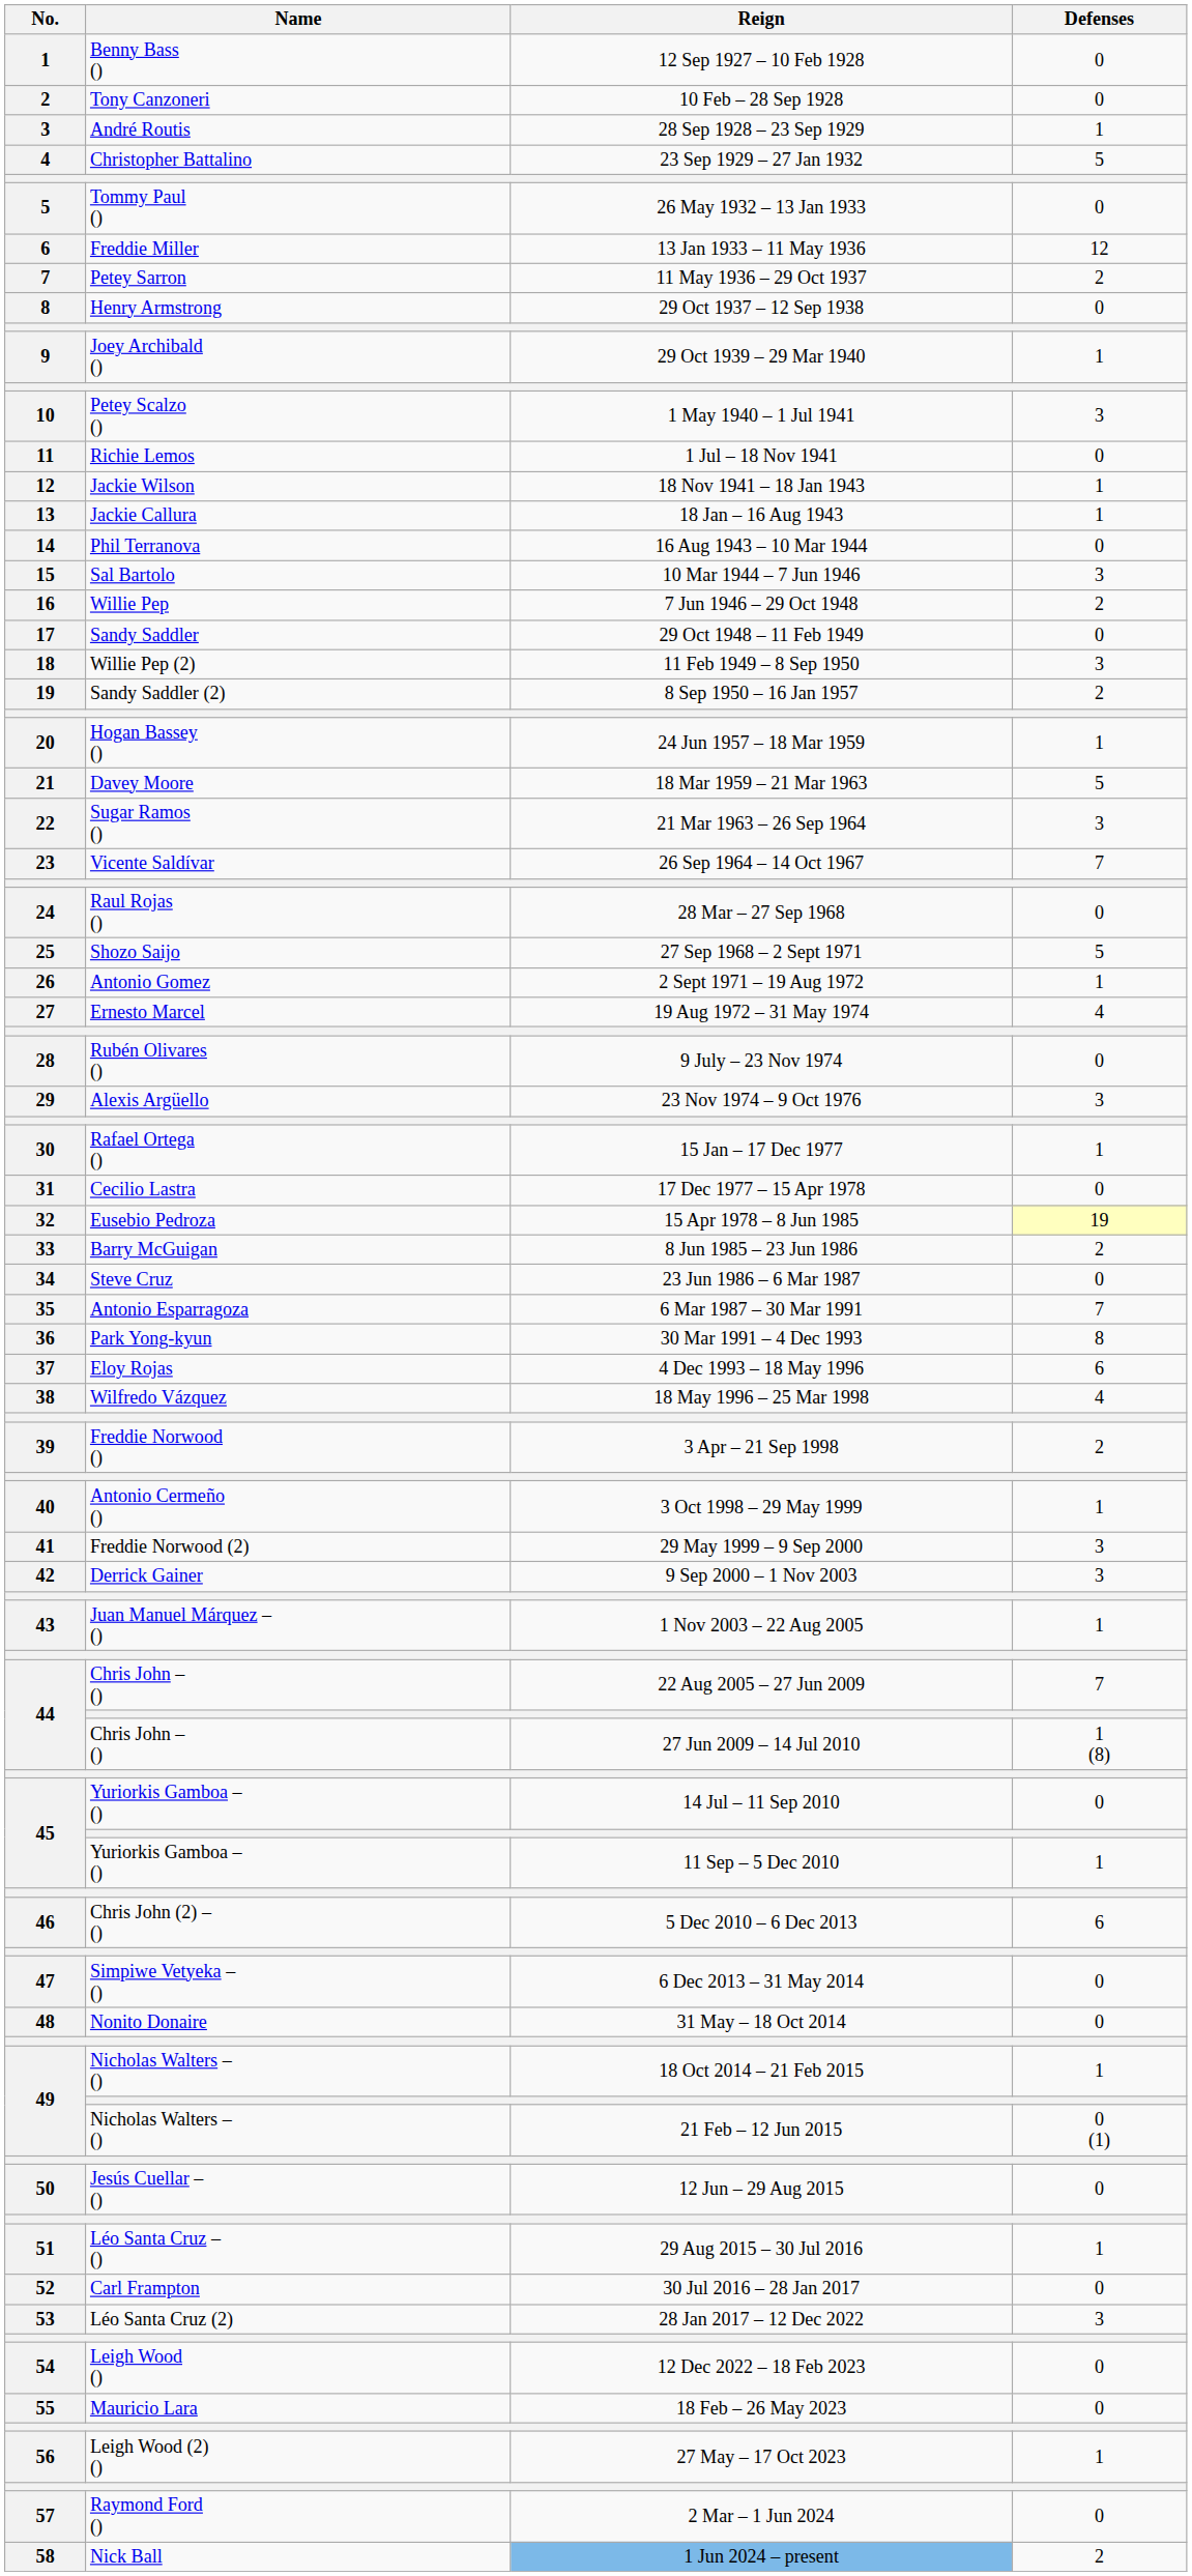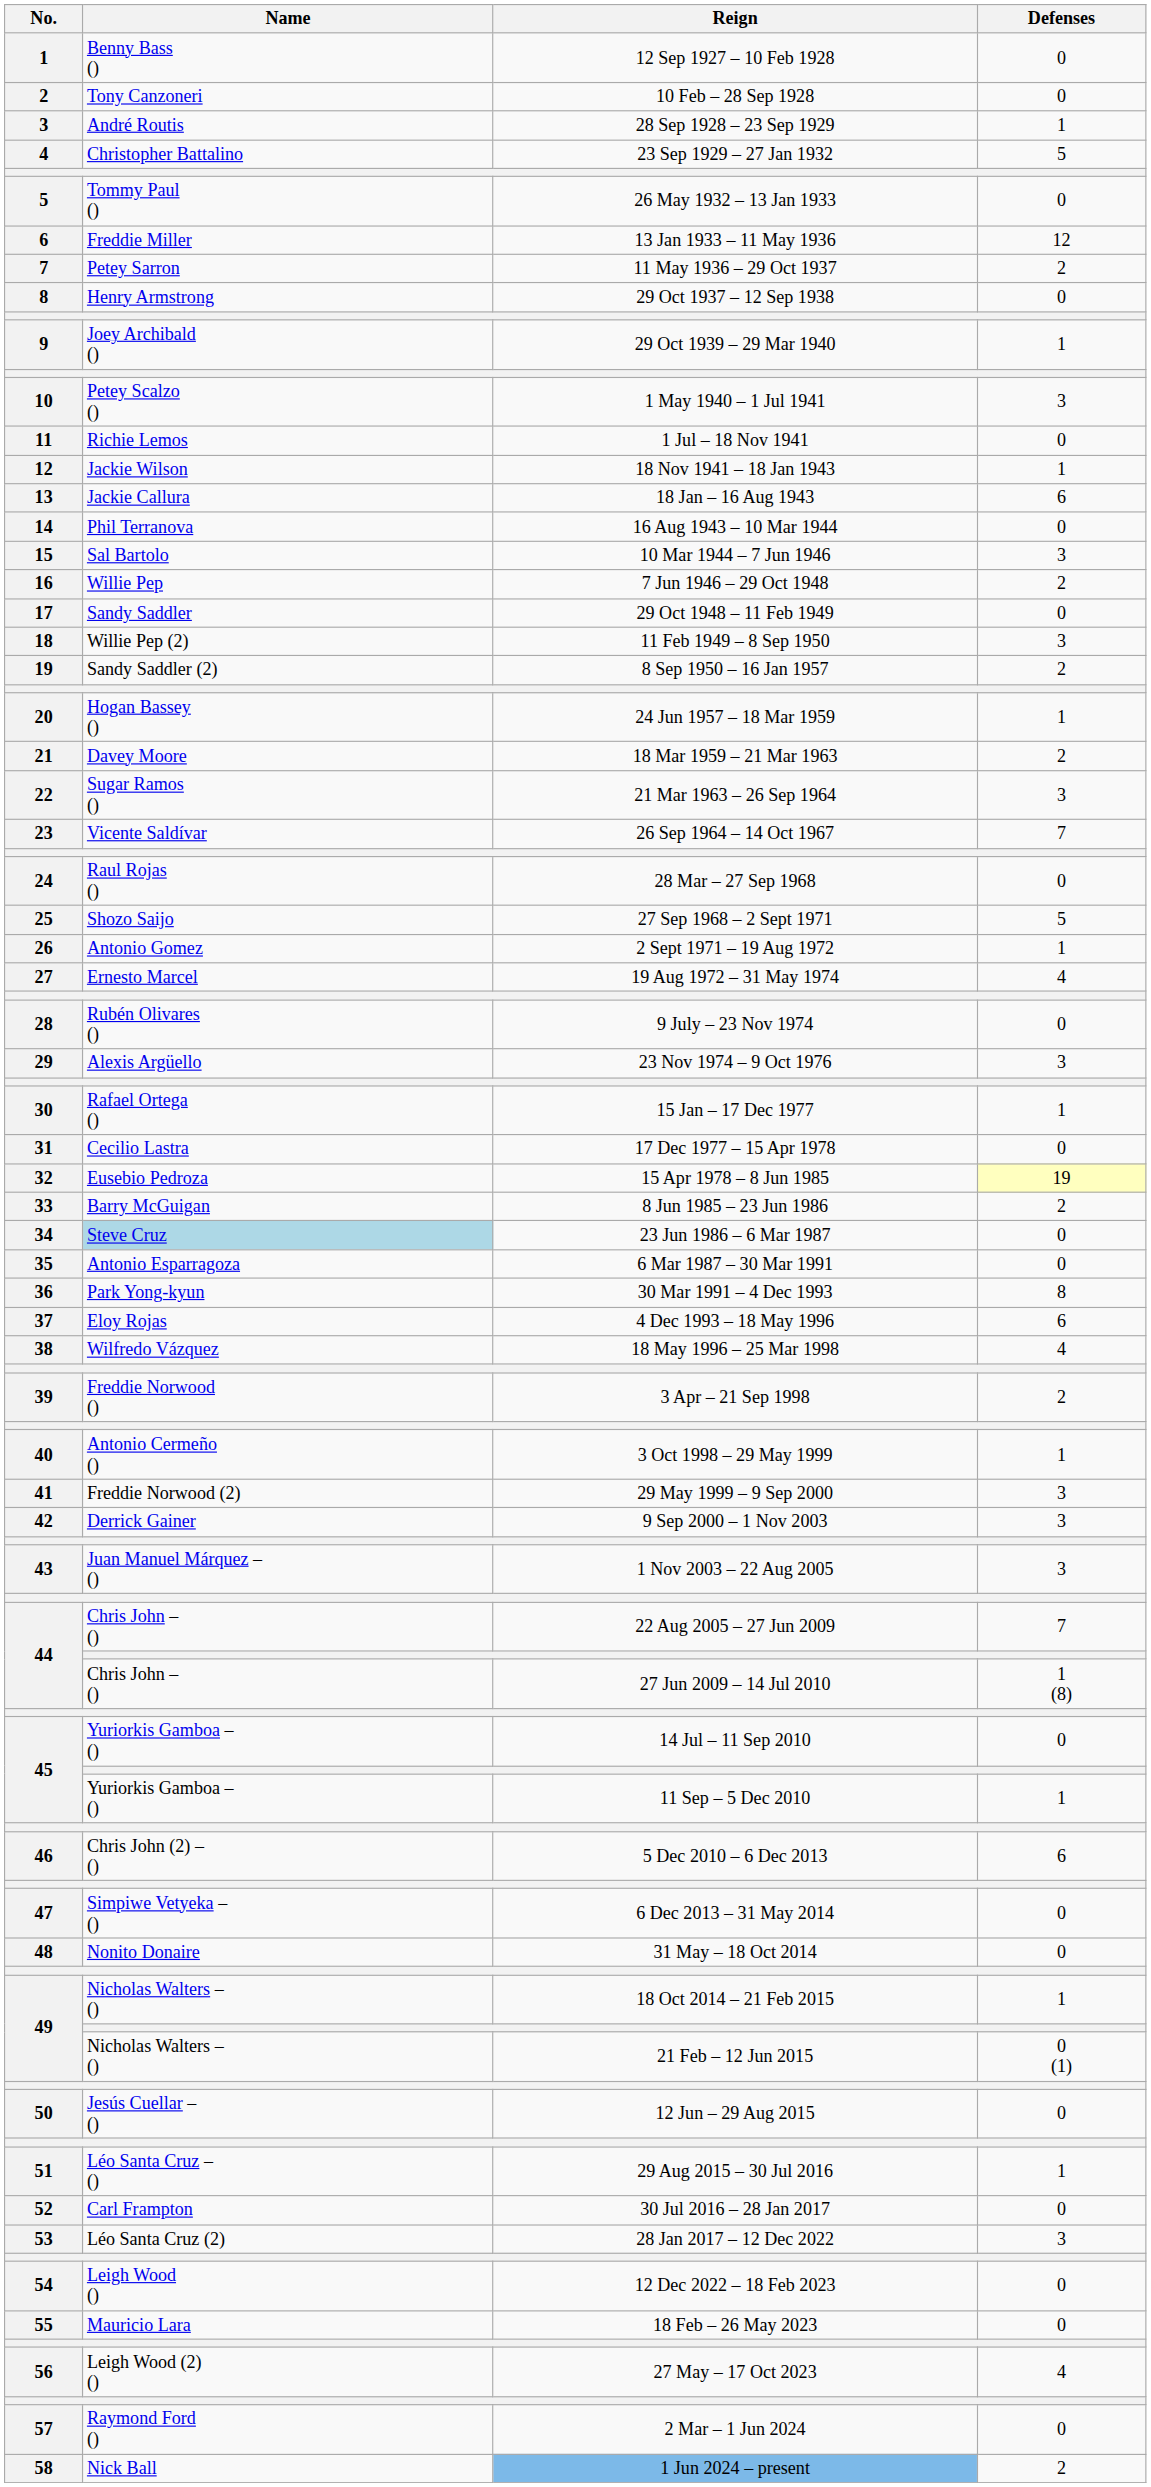 <table class="wikitable sortable" style="width:80%">
 <tr>
 <th>No.</th>
 <th>Name</th>
 <th>Reign</th>
 <th>Defenses</th>
 </tr>
 <tr align=center>
 <th>1</th>
 <td align=left><a href='#'>Benny Bass</a><br>()</td>
 <td>12 Sep 1927 – 10 Feb 1928</td>
 <td>0</td>
 </tr>
 <tr align=center>
 <th>2</th>
 <td align=left><a href='#'>Tony Canzoneri</a></td>
 <td>10 Feb – 28 Sep 1928</td>
 <td>0</td>
 </tr>
 <tr align=center>
 <th>3</th>
 <td align=left><a href='#'>André Routis</a></td>
 <td>28 Sep 1928 – 23 Sep 1929</td>
 <td>1</td>
 </tr>
 <tr align=center>
 <th>4</th>
 <td align=left><a href='#'>Christopher Battalino</a></td>
 <td>23 Sep 1929 – 27 Jan 1932</td>
 <td>5</td>
 </tr>
 <tr align=center>
 <th colspan=4></th>
 </tr>
 <tr align=center>
 <th>5</th>
 <td align=left><a href='#'>Tommy Paul</a><br>()</td>
 <td>26 May 1932 – 13 Jan 1933</td>
 <td>0</td>
 </tr>
 <tr align=center>
 <th>6</th>
 <td align=left><a href='#'>Freddie Miller</a></td>
 <td>13 Jan 1933 – 11 May 1936</td>
 <td>12</td>
 </tr>
 <tr align=center>
 <th>7</th>
 <td align=left><a href='#'>Petey Sarron</a></td>
 <td>11 May 1936 – 29 Oct 1937</td>
 <td>2</td>
 </tr>
 <tr align=center>
 <th>8</th>
 <td align=left><a href='#'>Henry Armstrong</a></td>
 <td>29 Oct 1937 – 12 Sep 1938</td>
 <td>0</td>
 </tr>
 <tr align=center>
 <th colspan=4></th>
 </tr>
 <tr align=center>
 <th>9</th>
 <td align=left><a href='#'>Joey Archibald</a><br>()</td>
 <td>29 Oct 1939 – 29 Mar 1940</td>
 <td>1</td>
 </tr>
 <tr align=center>
 <th colspan=4></th>
 </tr>
 <tr align=center>
 <th>10</th>
 <td align=left><a href='#'>Petey Scalzo</a><br>()</td>
 <td>1 May 1940 – 1 Jul 1941</td>
 <td>3</td>
 </tr>
 <tr align=center>
 <th>11</th>
 <td align=left><a href='#'>Richie Lemos</a></td>
 <td>1 Jul – 18 Nov 1941</td>
 <td>0</td>
 </tr>
 <tr align=center>
 <th>12</th>
 <td align=left><a href='#'>Jackie Wilson</a></td>
 <td>18 Nov 1941 – 18 Jan 1943</td>
 <td>1</td>
 </tr>
 <tr align=center>
 <th>13</th>
 <td align=left><a href='#'>Jackie Callura</a></td>
 <td>18 Jan – 16 Aug 1943</td>
-<td>1</td>
+<td>6</td>
 </tr>
 <tr align=center>
 <th>14</th>
 <td align=left><a href='#'>Phil Terranova</a></td>
 <td>16 Aug 1943 – 10 Mar 1944</td>
 <td>0</td>
 </tr>
 <tr align=center>
 <th>15</th>
 <td align=left><a href='#'>Sal Bartolo</a></td>
 <td>10 Mar 1944 – 7 Jun 1946</td>
 <td>3</td>
 </tr>
 <tr align=center>
 <th>16</th>
 <td align=left><a href='#'>Willie Pep</a></td>
 <td>7 Jun 1946 – 29 Oct 1948</td>
 <td>2</td>
 </tr>
 <tr align=center>
 <th>17</th>
 <td align=left><a href='#'>Sandy Saddler</a></td>
 <td>29 Oct 1948 – 11 Feb 1949</td>
 <td>0</td>
 </tr>
 <tr align=center>
 <th>18</th>
 <td align=left>Willie Pep (2)</td>
 <td>11 Feb 1949 – 8 Sep 1950</td>
 <td>3</td>
 </tr>
 <tr align=center>
 <th>19</th>
 <td align=left>Sandy Saddler (2)</td>
 <td>8 Sep 1950 – 16 Jan 1957</td>
 <td>2</td>
 </tr>
 <tr align=center>
 <th colspan=4></th>
 </tr>
 <tr align=center>
 <th>20</th>
 <td align=left><a href='#'>Hogan Bassey</a><br>()</td>
 <td>24 Jun 1957 – 18 Mar 1959</td>
 <td>1</td>
 </tr>
 <tr align=center>
 <th>21</th>
 <td align=left><a href='#'>Davey Moore</a></td>
 <td>18 Mar 1959 – 21 Mar 1963</td>
-<td>5</td>
+<td>2</td>
 </tr>
 <tr align=center>
 <th>22</th>
 <td align=left><a href='#'>Sugar Ramos</a><br>()</td>
 <td>21 Mar 1963 – 26 Sep 1964</td>
 <td>3</td>
 </tr>
 <tr align=center>
 <th>23</th>
 <td align=left><a href='#'>Vicente Saldívar</a></td>
 <td>26 Sep 1964 – 14 Oct 1967</td>
 <td>7</td>
 </tr>
 <tr align=center>
 <th colspan=4></th>
 </tr>
 <tr align=center>
 <th>24</th>
 <td align=left><a href='#'>Raul Rojas</a><br>()</td>
 <td>28 Mar – 27 Sep 1968</td>
 <td>0</td>
 </tr>
 <tr align=center>
 <th>25</th>
 <td align=left><a href='#'>Shozo Saijo</a></td>
 <td>27 Sep 1968 – 2 Sept 1971</td>
 <td>5</td>
 </tr>
 <tr align=center>
 <th>26</th>
 <td align=left><a href='#'>Antonio Gomez</a></td>
 <td>2 Sept 1971 – 19 Aug 1972</td>
 <td>1</td>
 </tr>
 <tr align=center>
 <th>27</th>
 <td align=left><a href='#'>Ernesto Marcel</a></td>
 <td>19 Aug 1972 – 31 May 1974</td>
 <td>4</td>
 </tr>
 <tr align=center>
 <th colspan=4></th>
 </tr>
 <tr align=center>
 <th>28</th>
 <td align=left><a href='#'>Rubén Olivares</a><br>()</td>
 <td>9 July – 23 Nov 1974</td>
 <td>0</td>
 </tr>
 <tr align=center>
 <th>29</th>
 <td align=left><a href='#'>Alexis Argüello</a></td>
 <td>23 Nov 1974 – 9 Oct 1976</td>
 <td>3</td>
 </tr>
 <tr align=center>
 <th colspan=4></th>
 </tr>
 <tr align=center>
 <th>30</th>
 <td align=left><a href='#'>Rafael Ortega</a><br>()</td>
 <td>15 Jan – 17 Dec 1977</td>
 <td>1</td>
 </tr>
 <tr align=center>
 <th>31</th>
 <td align=left><a href='#'>Cecilio Lastra</a></td>
 <td>17 Dec 1977 – 15 Apr 1978</td>
 <td>0</td>
 </tr>
 <tr align=center>
 <th>32</th>
 <td align=left><a href='#'>Eusebio Pedroza</a></td>
 <td>15 Apr 1978 – 8 Jun 1985</td>
 <td style="background:#ffffbf;">19</td>
 </tr>
 <tr align=center>
 <th>33</th>
 <td align=left><a href='#'>Barry McGuigan</a></td>
 <td>8 Jun 1985 – 23 Jun 1986</td>
 <td>2</td>
 </tr>
 <tr align=center>
 <th>34</th>
-<td align=left><a href='#'>Steve Cruz</a></td>
+<td align=left style="background: lightblue;"><a href='#'>Steve Cruz</a></td>
 <td>23 Jun 1986 – 6 Mar 1987</td>
 <td>0</td>
 </tr>
 <tr align=center>
 <th>35</th>
 <td align=left><a href='#'>Antonio Esparragoza</a></td>
 <td>6 Mar 1987 – 30 Mar 1991</td>
-<td>7</td>
+<td>0</td>
 </tr>
 <tr align=center>
 <th>36</th>
 <td align=left><a href='#'>Park Yong-kyun</a></td>
 <td>30 Mar 1991 – 4 Dec 1993</td>
 <td>8</td>
 </tr>
 <tr align=center>
 <th>37</th>
 <td align=left><a href='#'>Eloy Rojas</a></td>
 <td>4 Dec 1993 – 18 May 1996</td>
 <td>6</td>
 </tr>
 <tr align=center>
 <th>38</th>
 <td align=left><a href='#'>Wilfredo Vázquez</a></td>
 <td>18 May 1996 – 25 Mar 1998</td>
 <td>4</td>
 </tr>
 <tr align=center>
 <th colspan=4></th>
 </tr>
 <tr align=center>
 <th>39</th>
 <td align=left><a href='#'>Freddie Norwood</a><br>()</td>
 <td>3 Apr – 21 Sep 1998</td>
 <td>2</td>
 </tr>
 <tr align=center>
 <th colspan=4></th>
 </tr>
 <tr align=center>
 <th>40</th>
 <td align=left><a href='#'>Antonio Cermeño</a><br>()</td>
 <td>3 Oct 1998 – 29 May 1999</td>
 <td>1</td>
 </tr>
 <tr align=center>
 <th>41</th>
 <td align=left>Freddie Norwood (2)</td>
 <td>29 May 1999 – 9 Sep 2000</td>
 <td>3</td>
 </tr>
 <tr align=center>
 <th>42</th>
 <td align=left><a href='#'>Derrick Gainer</a></td>
 <td>9 Sep 2000 – 1 Nov 2003</td>
 <td>3</td>
 </tr>
 <tr align=center>
 <th colspan=4></th>
 </tr>
 <tr align=center>
 <th>43</th>
 <td align=left><a href='#'>Juan Manuel Márquez</a> – <br>()</td>
 <td>1 Nov 2003 – 22 Aug 2005</td>
-<td>1</td>
+<td>3</td>
 </tr>
 <tr align=center>
 <th colspan=4></th>
 </tr>
 <tr align=center>
 <th rowspan=3>44</th>
 <td align=left><a href='#'>Chris John</a> – <br>()</td>
 <td>22 Aug 2005 – 27 Jun 2009</td>
 <td>7</td>
 </tr>
 <tr align=center>
 <th colspan=3></th>
 </tr>
 <tr align=center>
 <td align=left>Chris John – <br>()</td>
 <td>27 Jun 2009 – 14 Jul 2010</td>
 <td>1<br>(8)</td>
 </tr>
 <tr align=center>
 <th colspan=4></th>
 </tr>
 <tr align=center>
 <th rowspan=3>45</th>
 <td align=left><a href='#'>Yuriorkis Gamboa</a> – <br>()</td>
 <td>14 Jul – 11 Sep 2010</td>
 <td>0<br></td>
 </tr>
 <tr align=center>
 <th colspan=3></th>
 </tr>
 <tr align=center>
 <td align=left>Yuriorkis Gamboa – <br>()</td>
 <td>11 Sep – 5 Dec 2010</td>
 <td>1<br></td>
 </tr>
 <tr align=center>
 <th colspan=4></th>
 </tr>
 <tr align=center>
 <th>46</th>
 <td align=left>Chris John (2) – <br>()</td>
 <td>5 Dec 2010 – 6 Dec 2013</td>
 <td>6</td>
 </tr>
 <tr align=center>
 <th colspan=4></th>
 </tr>
 <tr align=center>
 <th>47</th>
 <td align=left><a href='#'>Simpiwe Vetyeka</a> – <br>()</td>
 <td>6 Dec 2013 – 31 May 2014</td>
 <td>0</td>
 </tr>
 <tr align=center>
 <th>48</th>
 <td align=left><a href='#'>Nonito Donaire</a></td>
 <td>31 May – 18 Oct 2014</td>
 <td>0</td>
 </tr>
 <tr align=center>
 <th colspan=4></th>
 </tr>
 <tr align=center>
 <th rowspan=3>49</th>
 <td align=left><a href='#'>Nicholas Walters</a> – <br>()</td>
 <td>18 Oct 2014 – 21 Feb 2015</td>
 <td>1<br></td>
 </tr>
 <tr align=center>
 <th colspan=3></th>
 </tr>
 <tr align=center>
 <td align=left>Nicholas Walters – <br>()</td>
 <td>21 Feb – 12 Jun 2015</td>
 <td>0<br>(1)</td>
 </tr>
 <tr align=center>
 <th colspan=4></th>
 </tr>
 <tr align=center>
 <th>50</th>
 <td align=left><a href='#'>Jesús Cuellar</a> – <br>()</td>
 <td>12 Jun – 29 Aug 2015</td>
 <td>0<br></td>
 </tr>
 <tr align=center>
 <th colspan=4></th>
 </tr>
 <tr align=center>
 <th>51</th>
 <td align=left><a href='#'>Léo Santa Cruz</a> – <br>()</td>
 <td>29 Aug 2015 – 30 Jul 2016</td>
 <td>1</td>
 </tr>
 <tr align=center>
 <th>52</th>
 <td align=left><a href='#'>Carl Frampton</a></td>
 <td>30 Jul 2016 – 28 Jan 2017</td>
 <td>0</td>
 </tr>
 <tr align=center>
 <th>53</th>
 <td align=left>Léo Santa Cruz (2)</td>
 <td>28 Jan 2017 – 12 Dec 2022</td>
 <td>3</td>
 </tr>
 <tr align=center>
 <th colspan=4></th>
 </tr>
 <tr align=center>
 <th>54</th>
 <td align=left><a href='#'>Leigh Wood</a><br>()</td>
 <td>12 Dec 2022 – 18 Feb 2023</td>
 <td>0</td>
 </tr>
 <tr align=center>
 <th>55</th>
 <td align=left><a href='#'>Mauricio Lara</a></td>
 <td>18 Feb – 26 May 2023</td>
 <td>0</td>
 </tr>
 <tr align=center>
 <th colspan=4></th>
 </tr>
 <tr align=center>
 <th>56</th>
 <td align=left>Leigh Wood (2)<br>()</td>
 <td>27 May – 17 Oct 2023</td>
-<td>1</td>
+<td>4</td>
 </tr>
 <tr align=center>
 <th colspan=4></th>
 </tr>
 <tr align=center>
 <th>57</th>
 <td align=left><a href='#'>Raymond Ford</a><br>()</td>
 <td>2 Mar – 1 Jun 2024</td>
 <td>0</td>
 </tr>
 <tr align=center>
 <th>58</th>
 <td align=left><a href='#'>Nick Ball</a></td>
 <td style="background:#7CB9E8;">1 Jun 2024 – present</td>
 <td>2</td>
 </tr>
 </table>
